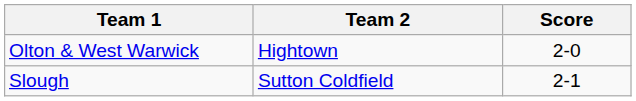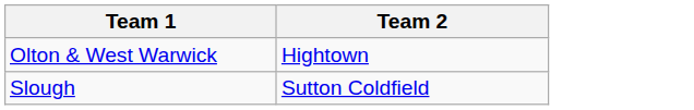 <table class="wikitable" style="font-size: 100%">
 <tr>
 <th width=200>Team 1</th>
 <th width=200>Team 2</th>
-<th width=100>Score</th>
 </tr>
 <tr>
 <td><a href='#'>Olton & West Warwick</a></td>
 <td><a href='#'>Hightown</a></td>
-<td align=center>2-0</td>
 </tr>
 <tr>
 <td><a href='#'>Slough</a></td>
 <td><a href='#'>Sutton Coldfield</a></td>
-<td align=center>2-1</td>
 </tr>
 </table>
